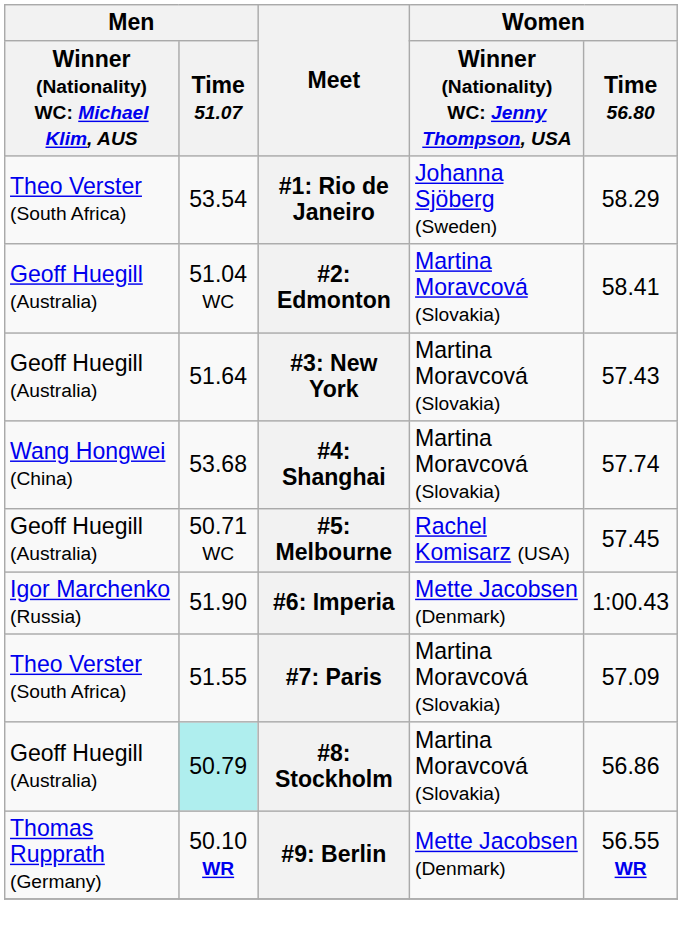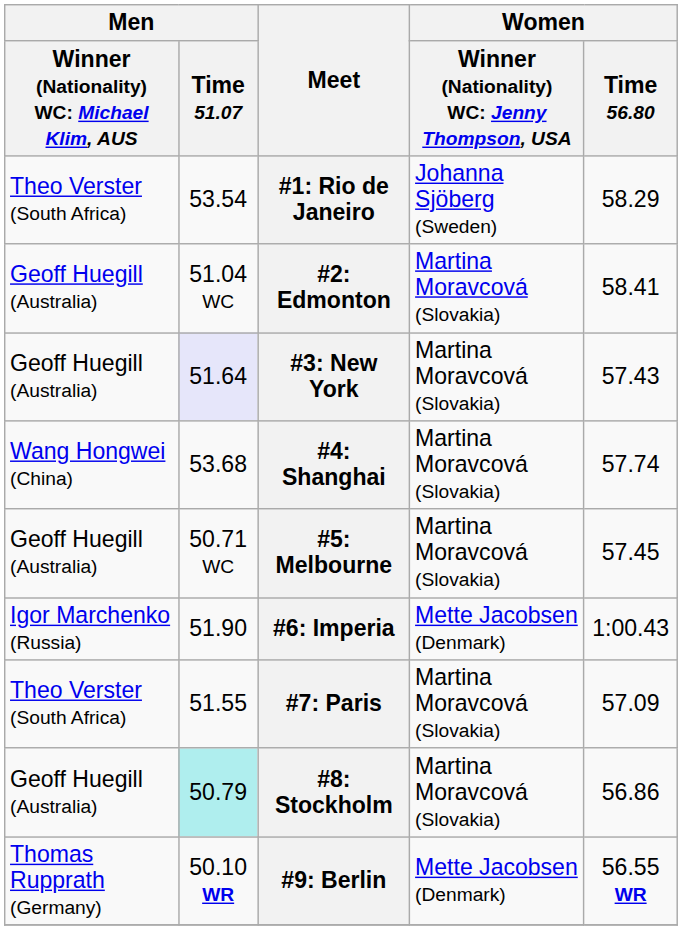 <table class=wikitable width="75%">
 <tr>
 <th colspan="2">Men</th>
 <th rowspan="2">Meet</th>
 <th colspan="2">Women</th>
 </tr>
 <tr>
 <th>Winner <small>(Nationality)<br> WC: <em><a href='#'>Michael Klim</a>, AUS</em> </small></th>
 <th>Time <small><br> <em>51.07</em> </small></th>
 <th>Winner <small>(Nationality)<br> WC: <em><a href='#'>Jenny Thompson</a>, USA</em> </small></th>
 <th>Time <small><br> <em>56.80</em> </small></th>
 </tr>
 <tr>
 <td> <a href='#'>Theo Verster</a> <small>(South Africa)</small></td>
 <td align=center>53.54</td>
 <th>#1: Rio de Janeiro</th>
 <td> <a href='#'>Johanna Sjöberg</a> <small>(Sweden)</small></td>
 <td align=center>58.29</td>
 </tr>
 <tr>
 <td> <a href='#'>Geoff Huegill</a> <small>(Australia)</small></td>
 <td align=center>51.04 <small>WC</small></td>
 <th>#2: Edmonton</th>
 <td> <a href='#'>Martina Moravcová</a> <small>(Slovakia)</small></td>
 <td align=center>58.41</td>
 </tr>
 <tr>
 <td> Geoff Huegill <small>(Australia)</small></td>
-<td align=center>51.64</td>
+<td align=center style="background: lavender;">51.64</td>
 <th>#3: New York</th>
 <td> Martina Moravcová <small>(Slovakia)</small></td>
 <td align=center>57.43</td>
 </tr>
 <tr>
 <td> <a href='#'>Wang Hongwei</a> <small>(China)</small></td>
 <td align=center>53.68</td>
 <th>#4: Shanghai</th>
 <td> Martina Moravcová <small>(Slovakia)</small></td>
 <td align=center>57.74</td>
 </tr>
 <tr>
 <td> Geoff Huegill <small>(Australia)</small></td>
 <td align=center>50.71 <small>WC</small></td>
 <th>#5: Melbourne</th>
-<td> <a href='#'>Rachel Komisarz</a> <small>(USA)</small></td>
+<td> Martina Moravcová <small>(Slovakia)</small></td>
 <td align=center>57.45</td>
 </tr>
 <tr>
 <td> <a href='#'>Igor Marchenko</a> <small>(Russia)</small></td>
 <td align=center>51.90</td>
 <th>#6: Imperia</th>
 <td> <a href='#'>Mette Jacobsen</a> <small>(Denmark)</small></td>
 <td align=center>1:00.43</td>
 </tr>
 <tr>
 <td> <a href='#'>Theo Verster</a> <small>(South Africa)</small></td>
 <td align=center>51.55</td>
 <th>#7: Paris</th>
 <td> Martina Moravcová <small>(Slovakia)</small></td>
 <td align=center>57.09</td>
 </tr>
 <tr>
 <td> Geoff Huegill <small>(Australia)</small></td>
 <td align=center style="background: paleturquoise;">50.79</td>
 <th>#8: Stockholm</th>
 <td> Martina Moravcová <small>(Slovakia)</small></td>
 <td align=center>56.86</td>
 </tr>
 <tr>
 <td> <a href='#'>Thomas Rupprath</a> <small>(Germany)</small></td>
 <td align=center>50.10 <small><strong><a href='#'>WR</a></strong></small></td>
 <th>#9: Berlin</th>
 <td> <a href='#'>Mette Jacobsen</a> <small>(Denmark)</small></td>
 <td align=center>56.55 <small><strong><a href='#'>WR</a></strong></small></td>
 </tr>
 <tr>
 </tr>
 </table>
